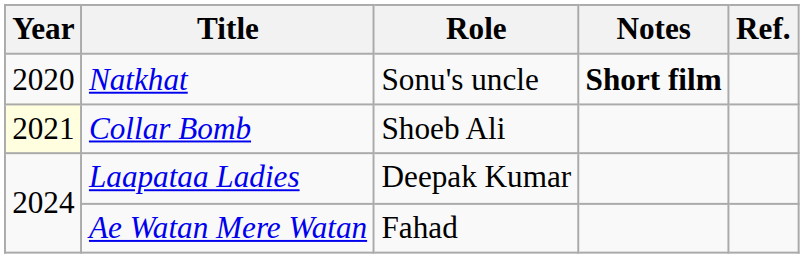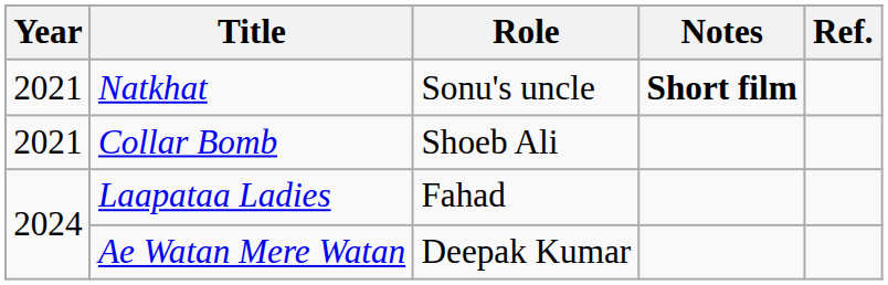 <table class="wikitable sortable">
 <tr>
 <th>Year</th>
 <th>Title</th>
 <th>Role</th>
 <th class="unsortable">Notes</th>
 <th>Ref.</th>
 </tr>
 <tr>
-<td>2020</td>
+<td>2021</td>
 <td><em><a href='#'>Natkhat</a></em></td>
 <td>Sonu's uncle</td>
 <td><strong>Short film</strong></td>
 <td></td>
 </tr>
 <tr>
-<td style="background: lightyellow;">2021</td>
+<td>2021</td>
 <td><em><a href='#'>Collar Bomb</a></em></td>
 <td>Shoeb Ali</td>
 <td></td>
 <td></td>
 </tr>
 <tr>
 <td rowspan="2">2024</td>
 <td><em><a href='#'>Laapataa Ladies</a></em></td>
-<td>Deepak Kumar</td>
+<td>Fahad</td>
 <td></td>
 <td></td>
 </tr>
 <tr>
 <td><em><a href='#'>Ae Watan Mere Watan</a></em></td>
-<td>Fahad</td>
+<td>Deepak Kumar</td>
 <td></td>
 <td></td>
 </tr>
 </table>
